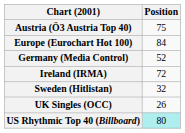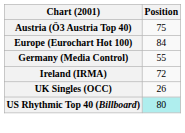 <table class="wikitable sortable plainrowheaders" style="text-align:center">
 <tr>
 <th scope="col">Chart (2001)</th>
 <th scope="col">Position</th>
 </tr>
 <tr>
 <th scope="row">Austria (Ö3 Austria Top 40)</th>
 <td>75</td>
 </tr>
 <tr>
 <th scope="row">Europe (Eurochart Hot 100)</th>
 <td>84</td>
 </tr>
 <tr>
 <th scope="row">Germany (Media Control)</th>
-<td>52</td>
+<td>55</td>
 </tr>
 <tr>
 <th scope="row">Ireland (IRMA)</th>
 <td>72</td>
-</tr>
-<tr>
-<th scope="row">Sweden (Hitlistan)</th>
-<td>32</td>
 </tr>
 <tr>
 <th scope="row">UK Singles (OCC)</th>
 <td>26</td>
 </tr>
 <tr>
 <th scope="row">US Rhythmic Top 40 (<em>Billboard</em>)</th>
 <td style="background: paleturquoise;">80</td>
 </tr>
 </table>
